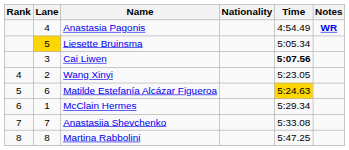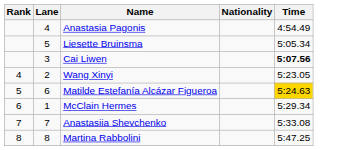 <table class="wikitable sortable" style="text-align:center">
 <tr>
 <th>Rank</th>
 <th>Lane</th>
 <th>Name</th>
 <th>Nationality</th>
 <th>Time</th>
-<th>Notes</th>
 </tr>
 <tr>
 <td></td>
 <td>4</td>
 <td align=left><a href='#'>Anastasia Pagonis</a></td>
 <td align=left></td>
 <td>4:54.49</td>
-<td><strong><a href='#'>WR</a></strong></td>
 </tr>
 <tr>
 <td></td>
-<td style="background: gold;">5</td>
+<td>5</td>
 <td align=left><a href='#'>Liesette Bruinsma</a></td>
 <td align=left></td>
 <td>5:05.34</td>
-<td></td>
 </tr>
 <tr>
 <td></td>
 <td>3</td>
 <td align=left><a href='#'>Cai Liwen</a></td>
 <td align=left></td>
 <td><strong>5:07.56</strong></td>
-<td></td>
 </tr>
 <tr>
 <td>4</td>
 <td>2</td>
 <td align=left><a href='#'>Wang Xinyi</a></td>
 <td align=left></td>
 <td>5:23.05</td>
-<td></td>
 </tr>
 <tr>
 <td>5</td>
 <td>6</td>
 <td align=left><a href='#'>Matilde Estefanía Alcázar Figueroa</a></td>
 <td align=left></td>
 <td style="background: gold;">5:24.63</td>
-<td></td>
 </tr>
 <tr>
 <td>6</td>
 <td>1</td>
 <td align=left><a href='#'>McClain Hermes</a></td>
 <td align=left></td>
 <td>5:29.34</td>
-<td></td>
 </tr>
 <tr>
 <td>7</td>
 <td>7</td>
 <td align=left><a href='#'>Anastasiia Shevchenko</a></td>
 <td align=left></td>
 <td>5:33.08</td>
-<td></td>
 </tr>
 <tr>
 <td>8</td>
 <td>8</td>
 <td align=left><a href='#'>Martina Rabbolini</a></td>
 <td align=left></td>
 <td>5:47.25</td>
-<td></td>
 </tr>
 </table>
